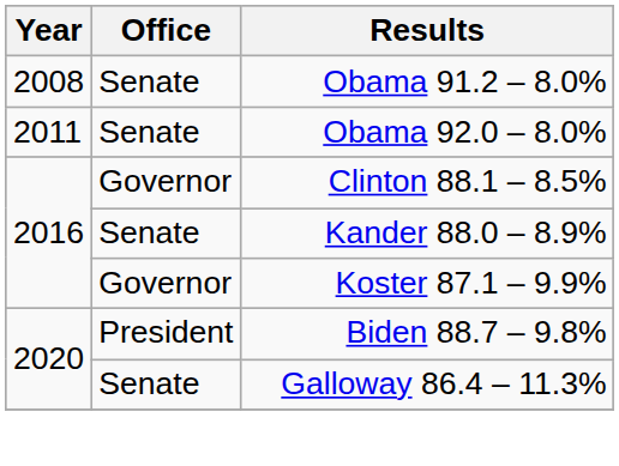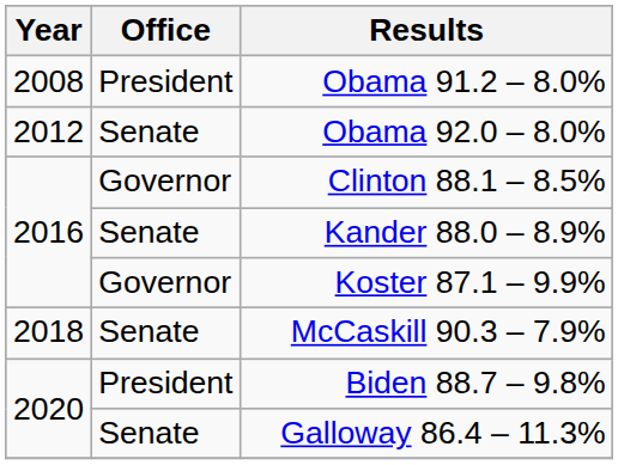 <table class=wikitable>
 <tr>
 <th width="30">Year</th>
 <th width="60">Office</th>
 <th width="180">Results</th>
 </tr>
 <tr>
 <td rowspan="1">2008</td>
-<td>Senate</td>
+<td>President</td>
 <td align="right" ><a href='#'>Obama</a> 91.2 – 8.0%</td>
 </tr>
 <tr>
-<td rowspan="1">2011</td>
+<td rowspan="1">2012</td>
 <td>Senate</td>
 <td align="right" ><a href='#'>Obama</a> 92.0 – 8.0%</td>
 </tr>
 <tr>
 <td rowspan="3">2016</td>
 <td>Governor</td>
 <td align="right" ><a href='#'>Clinton</a> 88.1 – 8.5%</td>
 </tr>
 <tr>
 <td>Senate</td>
 <td align="right" ><a href='#'>Kander</a> 88.0 – 8.9%</td>
 </tr>
 <tr>
 <td>Governor</td>
 <td align="right" ><a href='#'>Koster</a> 87.1 – 9.9%</td>
 </tr>
 <tr>
+<td rowspan="1">2018</td>
+<td>Senate</td>
+<td align="right" ><a href='#'>McCaskill</a> 90.3 – 7.9%</td>
+</tr>
+<tr>
 <td rowspan="2">2020</td>
 <td>President</td>
 <td align="right" ><a href='#'>Biden</a> 88.7 – 9.8%</td>
 </tr>
 <tr>
 <td>Senate</td>
 <td align="right" ><a href='#'>Galloway</a> 86.4 – 11.3%</td>
 </tr>
 <tr>
 </tr>
 </table>
